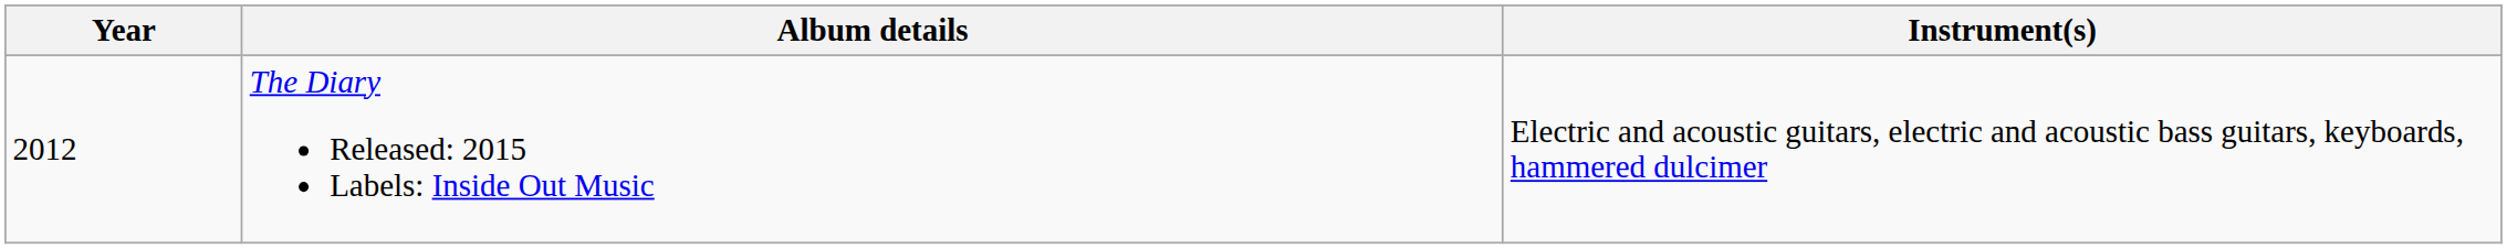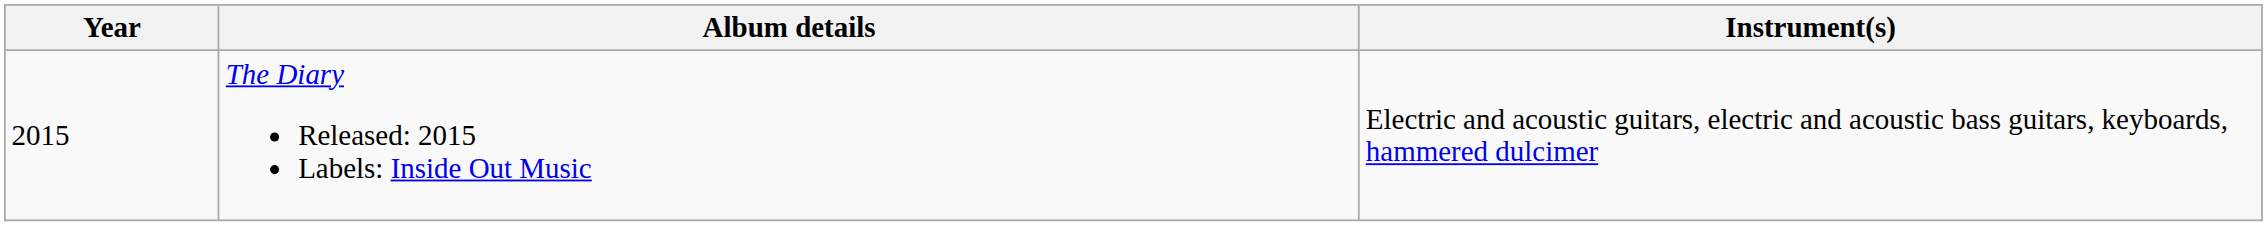 <table class="wikitable">
 <tr>
 <th>Year</th>
 <th>Album details</th>
 <th width=40%>Instrument(s)</th>
 </tr>
 <tr>
-<td>2012</td>
+<td>2015</td>
 <td><em><a href='#'>The Diary</a></em><br><ul><li>Released: 2015</li><li>Labels: <a href='#'>Inside Out Music</a></li></ul></td>
 <td>Electric and acoustic guitars, electric and acoustic bass guitars, keyboards, <a href='#'>hammered dulcimer</a></td>
 </tr>
 </table>
